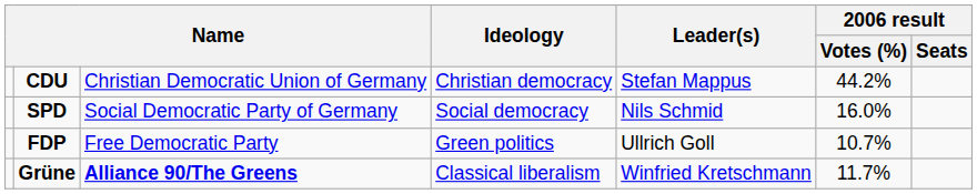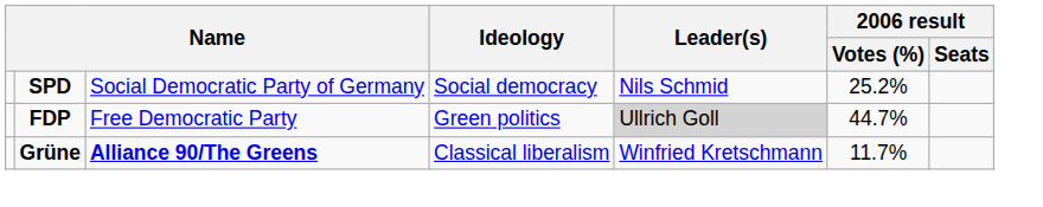 <table class="wikitable">
 <tr>
 <th rowspan=2 colspan=3>Name</th>
 <th rowspan=2>Ideology</th>
 <th rowspan=2>Leader(s)</th>
 <th colspan=2>2006 result</th>
 </tr>
 <tr>
 <th>Votes (%)</th>
 <th>Seats</th>
 </tr>
 <tr>
 <td bgcolor=></td>
-<td align=center><strong>CDU</strong></td>
-<td><a href='#'>Christian Democratic Union of Germany</a><br></td>
-<td><a href='#'>Christian democracy</a></td>
-<td><a href='#'>Stefan Mappus</a></td>
-<td align=center>44.2%</td>
-<td></td>
-</tr>
-<tr>
-<td bgcolor=></td>
 <td align=center><strong>SPD</strong></td>
 <td><a href='#'>Social Democratic Party of Germany</a><br></td>
 <td><a href='#'>Social democracy</a></td>
 <td><a href='#'>Nils Schmid</a></td>
-<td align=center>16.0%</td>
+<td align=center>25.2%</td>
 <td></td>
 </tr>
 <tr>
 <td bgcolor=></td>
 <td align=center><strong>FDP</strong></td>
 <td><a href='#'>Free Democratic Party</a><br></td>
 <td><a href='#'>Green politics</a></td>
-<td>Ullrich Goll</td>
-<td align=center>10.7%</td>
+<td style="background: lightgrey;">Ullrich Goll</td>
+<td align=center>44.7%</td>
 <td></td>
 </tr>
 <tr>
 <td bgcolor=></td>
 <td align=center><strong>Grüne</strong></td>
 <td><strong><a href='#'>Alliance 90/The Greens</a><br></strong></td>
 <td><a href='#'>Classical liberalism</a></td>
 <td><a href='#'>Winfried Kretschmann</a></td>
 <td align=center>11.7%</td>
 <td></td>
 </tr>
 </table>
